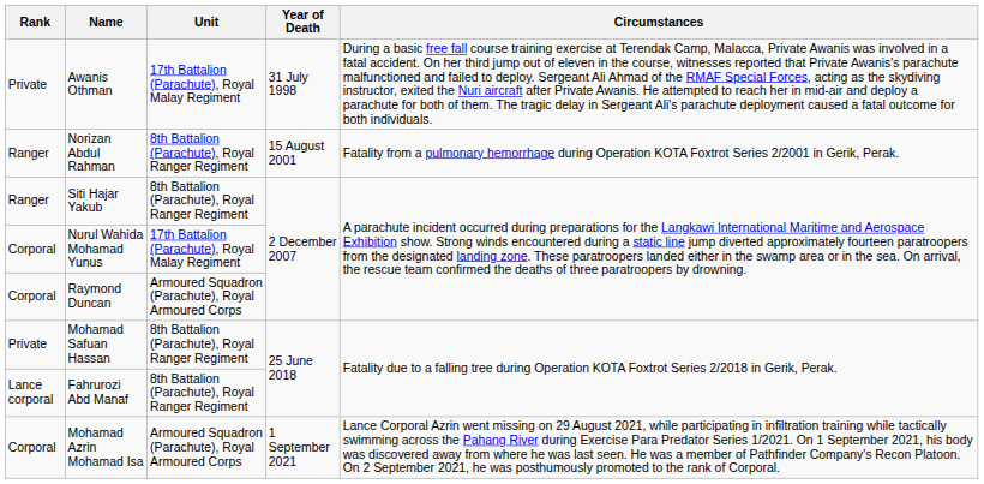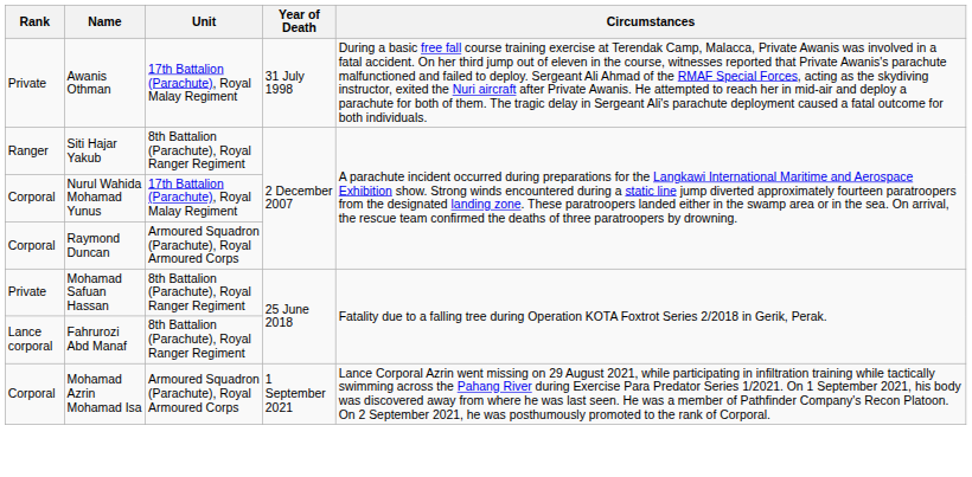 <table class="wikitable sortable">
 <tr>
 <th>Rank</th>
 <th>Name</th>
 <th>Unit</th>
 <th>Year of Death</th>
 <th>Circumstances</th>
 </tr>
 <tr>
 <td>Private</td>
 <td>Awanis Othman</td>
 <td><a href='#'>17th Battalion (Parachute)</a>, Royal Malay Regiment</td>
 <td>31 July 1998</td>
 <td>During a basic <a href='#'>free fall</a> course training exercise at Terendak Camp, Malacca, Private Awanis was involved in a fatal accident. On her third jump out of eleven in the course, witnesses reported that Private Awanis's parachute malfunctioned and failed to deploy. Sergeant Ali Ahmad of the <a href='#'>RMAF Special Forces</a>, acting as the skydiving instructor, exited the <a href='#'>Nuri aircraft</a> after Private Awanis. He attempted to reach her in mid-air and deploy a parachute for both of them. The tragic delay in Sergeant Ali's parachute deployment caused a fatal outcome for both individuals.</td>
-</tr>
-<tr>
-<td>Ranger</td>
-<td>Norizan Abdul Rahman</td>
-<td><a href='#'>8th Battalion (Parachute)</a>, Royal Ranger Regiment</td>
-<td>15 August 2001</td>
-<td>Fatality from a <a href='#'>pulmonary hemorrhage</a> during Operation KOTA Foxtrot Series 2/2001 in Gerik, Perak.</td>
 </tr>
 <tr>
 <td>Ranger</td>
 <td>Siti Hajar Yakub</td>
 <td>8th Battalion (Parachute), Royal Ranger Regiment</td>
 <td rowspan="3">2 December 2007</td>
 <td rowspan="3">A parachute incident occurred during preparations for the <a href='#'>Langkawi International Maritime and Aerospace Exhibition</a> show. Strong winds encountered during a <a href='#'>static line</a> jump diverted approximately fourteen paratroopers from the designated <a href='#'>landing zone</a>. These paratroopers landed either in the swamp area or in the sea. On arrival, the rescue team confirmed the deaths of three paratroopers by drowning.</td>
 </tr>
 <tr>
 <td>Corporal</td>
 <td>Nurul Wahida Mohamad Yunus</td>
 <td><a href='#'>17th Battalion (Parachute)</a>, Royal Malay Regiment</td>
 </tr>
 <tr>
 <td>Corporal</td>
 <td>Raymond Duncan</td>
 <td>Armoured Squadron (Parachute), Royal Armoured Corps</td>
 </tr>
 <tr>
 <td>Private</td>
 <td>Mohamad Safuan Hassan</td>
 <td>8th Battalion (Parachute), Royal Ranger Regiment</td>
 <td rowspan="2">25 June 2018</td>
 <td rowspan="2">Fatality due to a falling tree during Operation KOTA Foxtrot Series 2/2018 in Gerik, Perak.</td>
 </tr>
 <tr>
 <td>Lance corporal</td>
 <td>Fahrurozi Abd Manaf</td>
 <td>8th Battalion (Parachute), Royal Ranger Regiment</td>
 </tr>
 <tr>
 <td>Corporal</td>
 <td>Mohamad Azrin Mohamad Isa</td>
 <td>Armoured Squadron (Parachute), Royal Armoured Corps</td>
 <td>1 September 2021</td>
 <td>Lance Corporal Azrin went missing on 29 August 2021, while participating in infiltration training while tactically swimming across the <a href='#'>Pahang River</a> during Exercise Para Predator Series 1/2021. On 1 September 2021, his body was discovered  away from where he was last seen. He was a member of Pathfinder Company's Recon Platoon. On 2 September 2021, he was posthumously promoted to the rank of Corporal.</td>
 </tr>
 </table>
